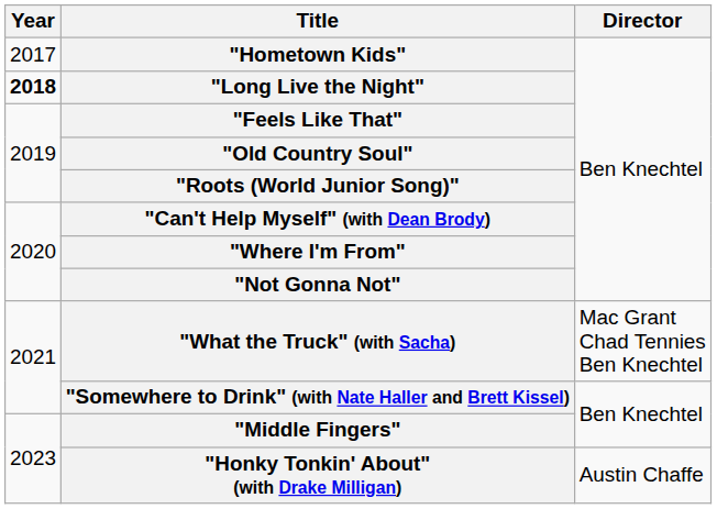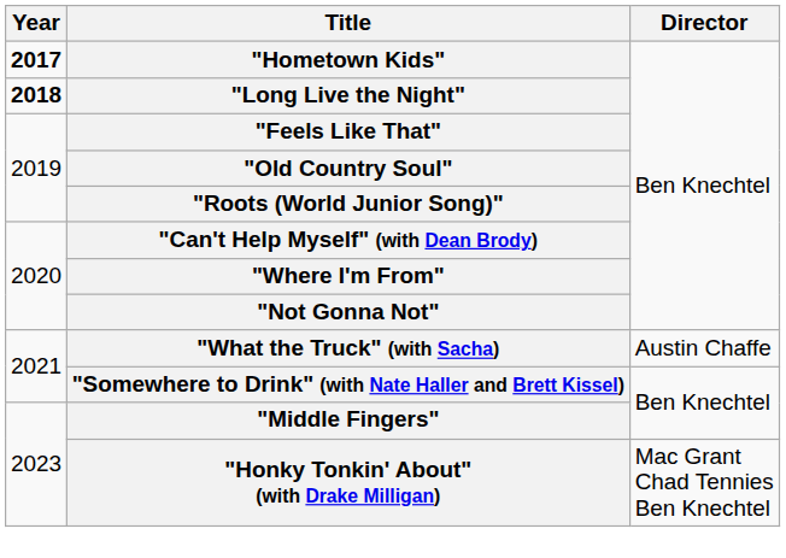 <table class="wikitable plainrowheaders">
 <tr>
 <th scope="col">Year</th>
 <th scope="col">Title</th>
 <th scope="col">Director</th>
 </tr>
 <tr>
-<td>2017</td>
+<td><strong>2017</strong></td>
 <th scope="row">"Hometown Kids"</th>
 <td rowspan=8>Ben Knechtel</td>
 </tr>
 <tr>
 <td><strong>2018</strong></td>
 <th scope="row">"Long Live the Night"</th>
 </tr>
 <tr>
 <td rowspan=3>2019</td>
 <th scope="row">"Feels Like That"</th>
 </tr>
 <tr>
 <th scope="row">"Old Country Soul"</th>
 </tr>
 <tr>
 <th scope="row">"Roots (World Junior Song)"</th>
 </tr>
 <tr>
 <td rowspan=3>2020</td>
 <th scope="row">"Can't Help Myself" <small>(with <a href='#'>Dean Brody</a>)</small></th>
 </tr>
 <tr>
 <th scope="row">"Where I'm From"</th>
 </tr>
 <tr>
 <th scope="row">"Not Gonna Not"</th>
 </tr>
 <tr>
 <td rowspan="2">2021</td>
 <th scope="row">"What the Truck" <small>(with <a href='#'>Sacha</a>)</small></th>
-<td>Mac Grant<br>Chad Tennies<br>Ben Knechtel</td>
+<td>Austin Chaffe</td>
 </tr>
 <tr>
 <th scope="row">"Somewhere to Drink" <small>(with <a href='#'>Nate Haller</a> and <a href='#'>Brett Kissel</a>)</small></th>
 <td rowspan="2">Ben Knechtel</td>
 </tr>
 <tr>
 <td rowspan="3">2023</td>
 <th scope="row">"Middle Fingers"</th>
 </tr>
 <tr>
 <th scope="row">"Honky Tonkin' About"<br><small>(with <a href='#'>Drake Milligan</a>)</small></th>
-<td>Austin Chaffe</td>
+<td>Mac Grant<br>Chad Tennies<br>Ben Knechtel</td>
 </tr>
 </table>
